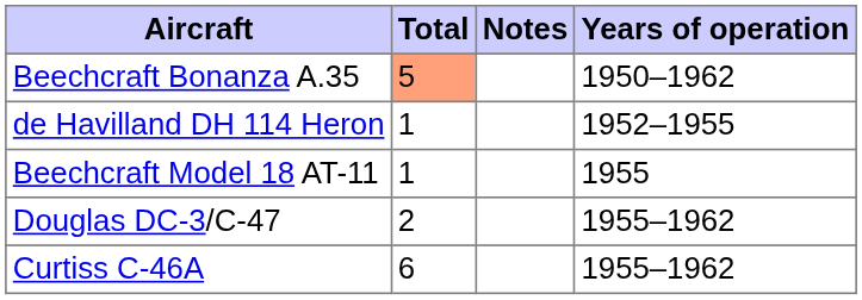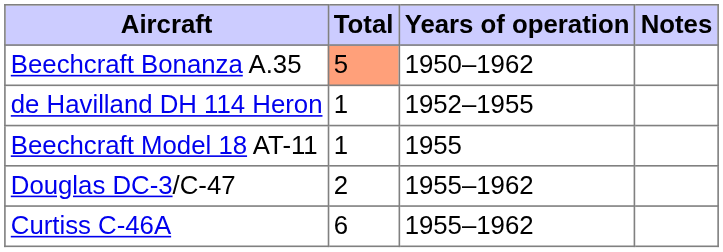 <table class="toccolours" border="1" cellpadding="3" style="margin:1em auto; border-collapse:collapse">
 <tr bgcolor=#ccccff>
 <th>Aircraft</th>
 <th>Total</th>
+<th>Years of operation</th>
 <th>Notes</th>
-<th>Years of operation</th>
 </tr>
 <tr>
 <td><a href='#'>Beechcraft Bonanza</a> A.35</td>
 <td style="background: lightsalmon;">5</td>
+<td>1950–1962</td>
 <td></td>
-<td>1950–1962</td>
 </tr>
 <tr>
 <td><a href='#'>de Havilland DH 114 Heron</a></td>
 <td>1</td>
+<td>1952–1955</td>
 <td></td>
-<td>1952–1955</td>
 </tr>
 <tr>
 <td><a href='#'>Beechcraft Model 18</a> AT-11</td>
 <td>1</td>
+<td>1955</td>
 <td></td>
-<td>1955</td>
 </tr>
 <tr>
 <td><a href='#'>Douglas DC-3</a>/C-47</td>
 <td>2</td>
+<td>1955–1962</td>
 <td></td>
-<td>1955–1962</td>
 </tr>
 <tr>
 <td><a href='#'>Curtiss C-46A</a></td>
 <td>6</td>
+<td>1955–1962</td>
 <td></td>
-<td>1955–1962</td>
 </tr>
 </table>
